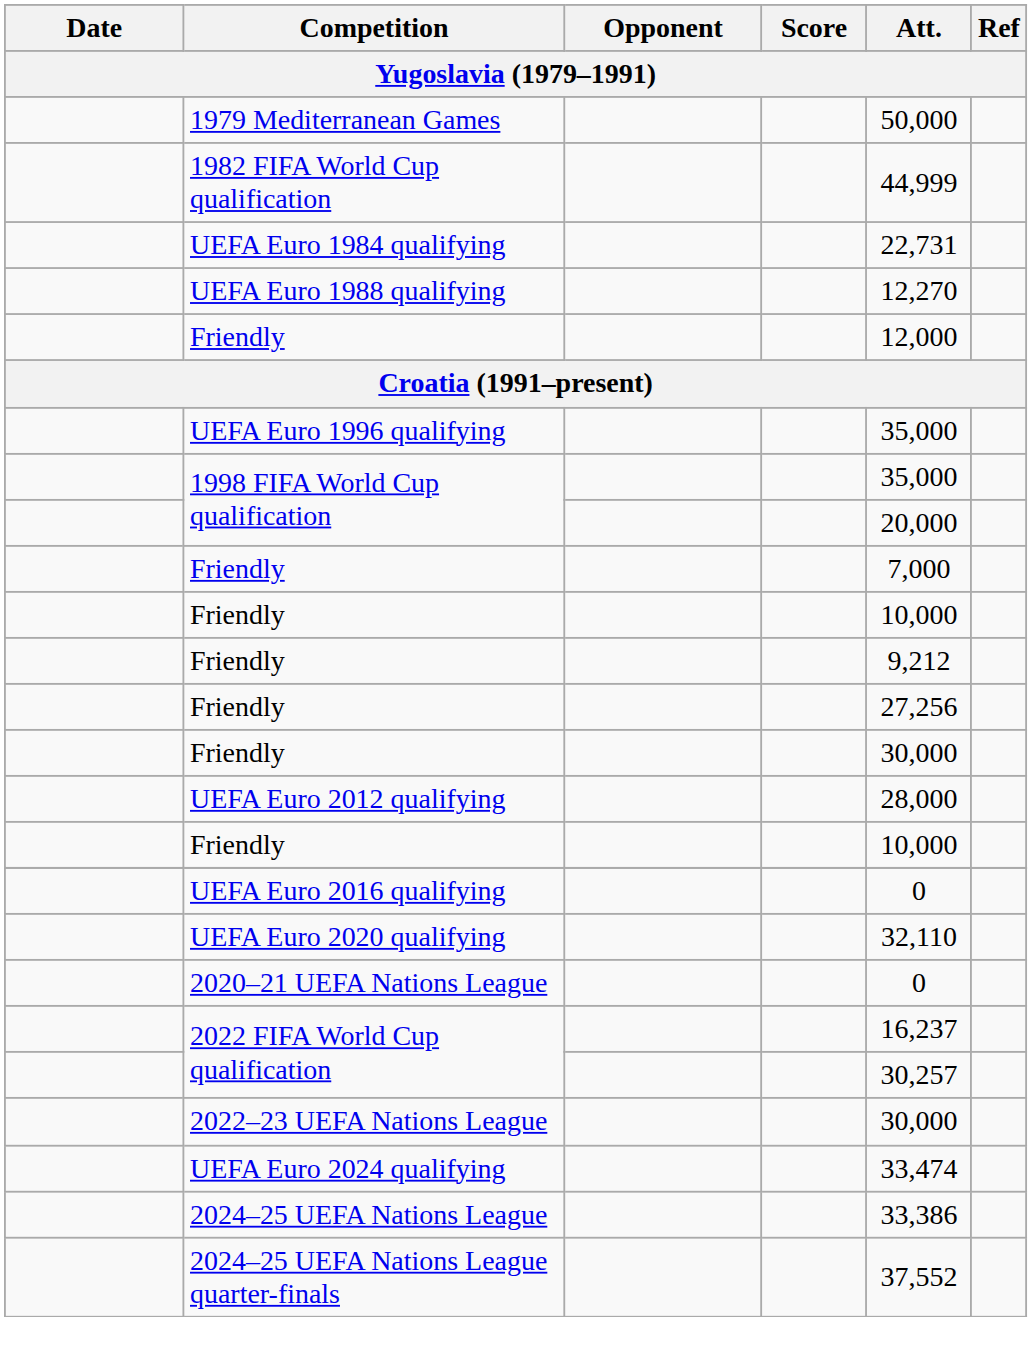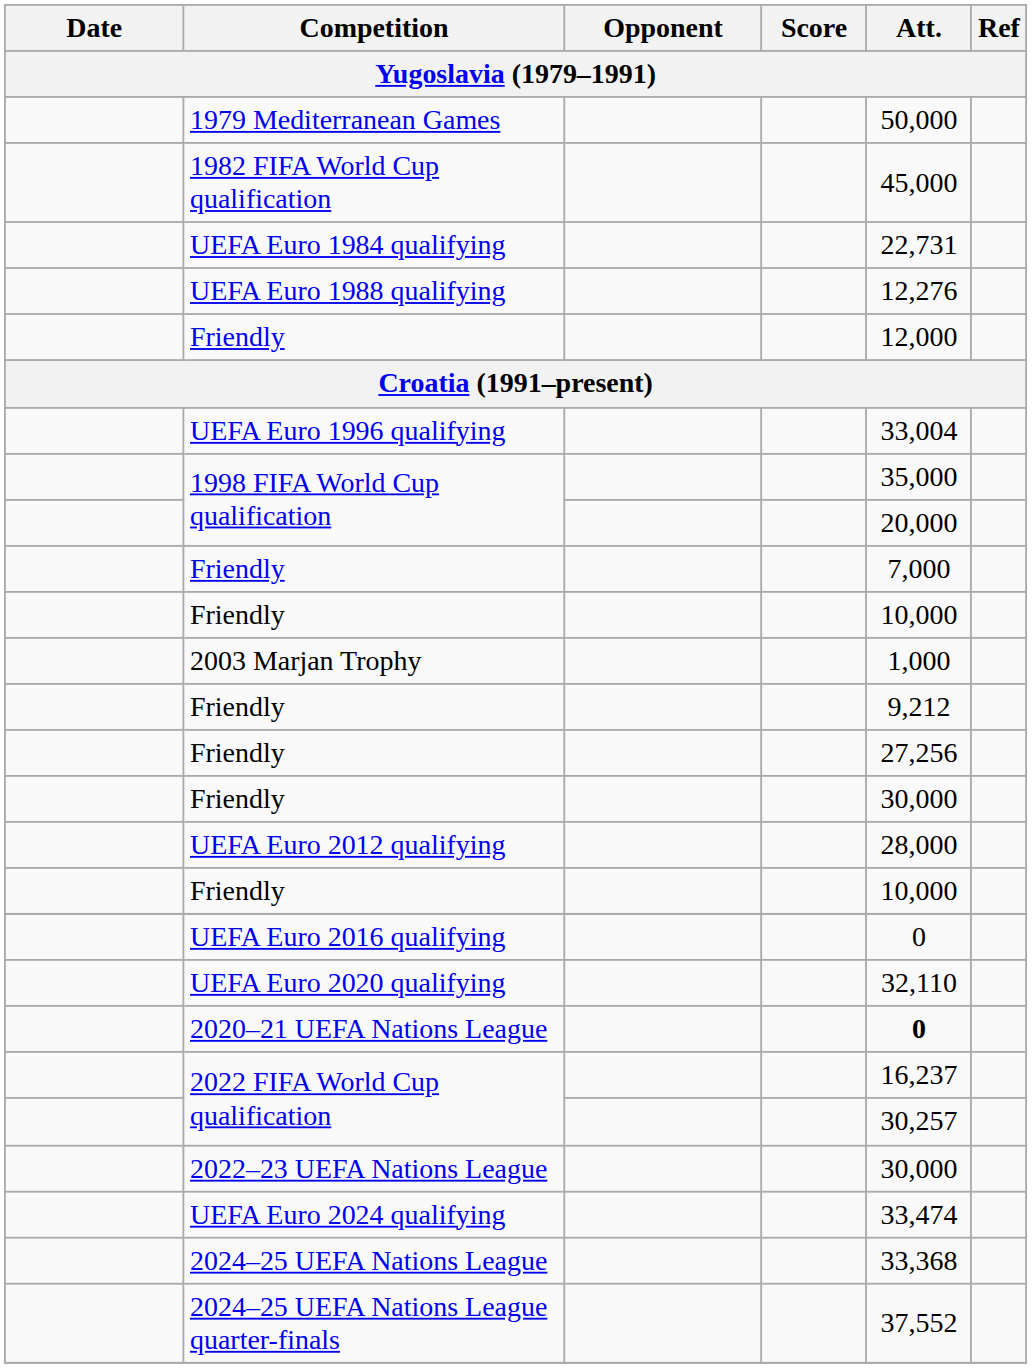 <table class="sortable wikitable" style="font-size:95%;">
 <tr>
 <th width="90">Date</th>
 <th width="200">Competition</th>
 <th width="100">Opponent</th>
 <th width="50">Score</th>
 <th width="50">Att.</th>
 <th width="20">Ref</th>
 </tr>
 <tr>
 <th colspan="6"><a href='#'>Yugoslavia</a> (1979–1991)</th>
 </tr>
 <tr>
 <td></td>
 <td><a href='#'>1979 Mediterranean Games</a></td>
 <td></td>
 <td></td>
 <td align=center>50,000</td>
 <td></td>
 </tr>
 <tr>
 <td></td>
 <td><a href='#'>1982 FIFA World Cup qualification</a></td>
 <td></td>
 <td></td>
-<td align=center>44,999</td>
+<td align=center>45,000</td>
 <td></td>
 </tr>
 <tr>
 <td></td>
 <td><a href='#'>UEFA Euro 1984 qualifying</a></td>
 <td></td>
 <td></td>
 <td align=center>22,731</td>
 <td></td>
 </tr>
 <tr>
 <td></td>
 <td><a href='#'>UEFA Euro 1988 qualifying</a></td>
 <td></td>
 <td></td>
-<td align=center>12,270</td>
+<td align=center>12,276</td>
 <td></td>
 </tr>
 <tr>
 <td></td>
 <td><a href='#'>Friendly</a></td>
 <td></td>
 <td></td>
 <td align=center>12,000</td>
 <td></td>
 </tr>
 <tr>
 <th colspan="6"><a href='#'>Croatia</a> (1991–present)</th>
 </tr>
 <tr>
 <td></td>
 <td><a href='#'>UEFA Euro 1996 qualifying</a></td>
 <td></td>
 <td></td>
-<td align=center>35,000</td>
+<td align=center>33,004</td>
 <td></td>
 </tr>
 <tr>
 <td></td>
 <td rowspan="2"><a href='#'>1998 FIFA World Cup qualification</a></td>
 <td></td>
 <td></td>
 <td align=center>35,000</td>
 <td></td>
 </tr>
 <tr>
 <td></td>
 <td></td>
 <td></td>
 <td align=center>20,000</td>
 <td></td>
 </tr>
 <tr>
 <td></td>
 <td><a href='#'>Friendly</a></td>
 <td></td>
 <td></td>
 <td align=center>7,000</td>
 <td></td>
 </tr>
 <tr>
 <td></td>
 <td>Friendly</td>
 <td></td>
 <td></td>
 <td align=center>10,000</td>
+<td></td>
+</tr>
+<tr>
+<td></td>
+<td>2003 Marjan Trophy</td>
+<td></td>
+<td></td>
+<td align=center>1,000</td>
 <td></td>
 </tr>
 <tr>
 <td></td>
 <td>Friendly</td>
 <td></td>
 <td></td>
 <td align=center>9,212</td>
 <td></td>
 </tr>
 <tr>
 <td></td>
 <td>Friendly</td>
 <td></td>
 <td></td>
 <td align=center>27,256</td>
 <td></td>
 </tr>
 <tr>
 <td></td>
 <td>Friendly</td>
 <td></td>
 <td></td>
 <td align=center>30,000</td>
 <td></td>
 </tr>
 <tr>
 <td></td>
 <td><a href='#'>UEFA Euro 2012 qualifying</a></td>
 <td></td>
 <td></td>
 <td align=center>28,000</td>
 <td></td>
 </tr>
 <tr>
 <td></td>
 <td>Friendly</td>
 <td></td>
 <td></td>
 <td align=center>10,000</td>
 <td></td>
 </tr>
 <tr>
 </tr>
 <tr>
 <td></td>
 <td><a href='#'>UEFA Euro 2016 qualifying</a></td>
 <td></td>
 <td></td>
 <td align=center>0</td>
 <td></td>
 </tr>
 <tr>
 <td></td>
 <td><a href='#'>UEFA Euro 2020 qualifying</a></td>
 <td></td>
 <td></td>
 <td align=center>32,110</td>
 <td></td>
 </tr>
 <tr>
 <td></td>
 <td><a href='#'>2020–21 UEFA Nations League</a></td>
 <td></td>
 <td></td>
-<td align=center>0</td>
+<td align=center><strong>0</strong></td>
 <td></td>
 </tr>
 <tr>
 <td></td>
 <td rowspan="2"><a href='#'>2022 FIFA World Cup qualification</a></td>
 <td></td>
 <td></td>
 <td align=center>16,237</td>
 <td></td>
 </tr>
 <tr>
 <td></td>
 <td></td>
 <td></td>
 <td align=center>30,257</td>
 <td></td>
 </tr>
 <tr>
 <td></td>
 <td><a href='#'>2022–23 UEFA Nations League</a></td>
 <td></td>
 <td></td>
 <td align=center>30,000</td>
 <td></td>
 </tr>
 <tr>
 <td></td>
 <td><a href='#'>UEFA Euro 2024 qualifying</a></td>
 <td></td>
 <td></td>
 <td align=center>33,474</td>
 <td></td>
 </tr>
 <tr>
 <td></td>
 <td><a href='#'>2024–25 UEFA Nations League</a></td>
 <td></td>
 <td></td>
-<td align=center>33,386</td>
+<td align=center>33,368</td>
 <td></td>
 </tr>
 <tr>
 <td></td>
 <td><a href='#'>2024–25 UEFA Nations League quarter-finals</a></td>
 <td></td>
 <td></td>
 <td align=center>37,552</td>
 <td></td>
 </tr>
 <tr>
 </tr>
 </table>
